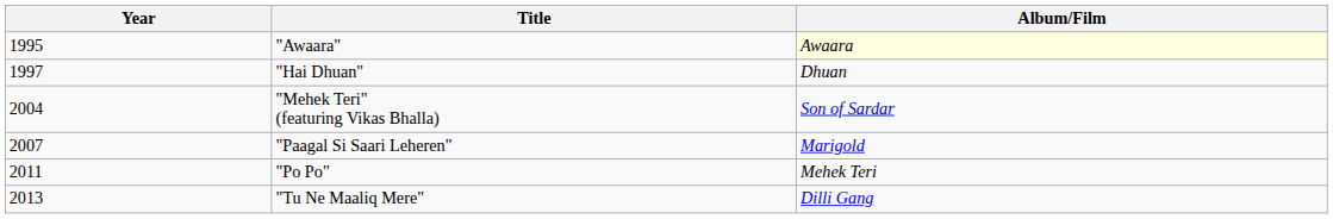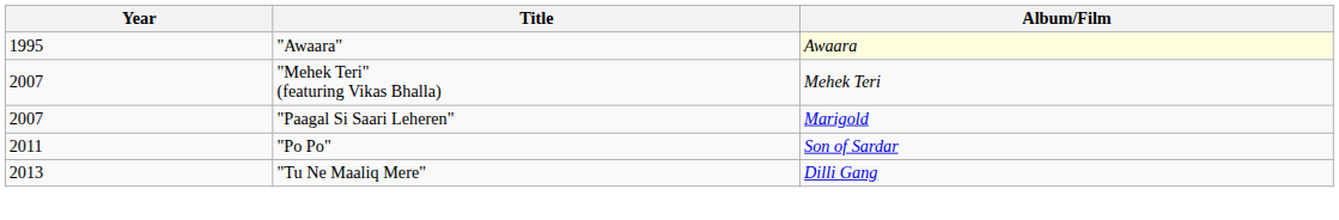 <table class="wikitable plainrowheaders">
 <tr>
 <th scope="col" style="width: 20em;">Year</th>
 <th scope="col" style="width: 40em;">Title</th>
 <th scope="col" style="width: 40em;">Album/Film</th>
 </tr>
 <tr>
 <td>1995</td>
 <td scope="col">"Awaara"</td>
 <td style="background: lightyellow;"><em>Awaara</em></td>
 </tr>
 <tr>
-<td>1997</td>
-<td scope="col">"Hai Dhuan"</td>
-<td><em>Dhuan</em></td>
-</tr>
-<tr>
-<td>2004</td>
+<td>2007</td>
 <td scope="col">"Mehek Teri"<br><span>(featuring Vikas Bhalla)</span></td>
-<td><em><a href='#'>Son of Sardar</a></em></td>
+<td><em>Mehek Teri</em></td>
 </tr>
 <tr>
 <td>2007</td>
 <td scope="col">"Paagal Si Saari Leheren"</td>
 <td><em><a href='#'>Marigold</a></em></td>
 </tr>
 <tr>
 <td>2011</td>
 <td scope="col">"Po Po"</td>
-<td><em>Mehek Teri</em></td>
+<td><em><a href='#'>Son of Sardar</a></em></td>
 </tr>
 <tr>
 <td>2013</td>
 <td scope="col">"Tu Ne Maaliq Mere"</td>
 <td><em><a href='#'>Dilli Gang</a></em></td>
 </tr>
 </table>
